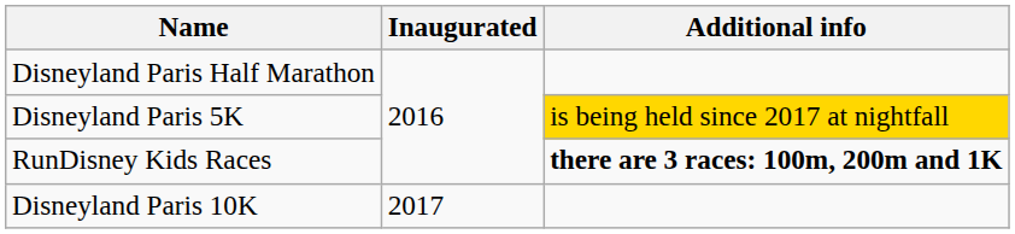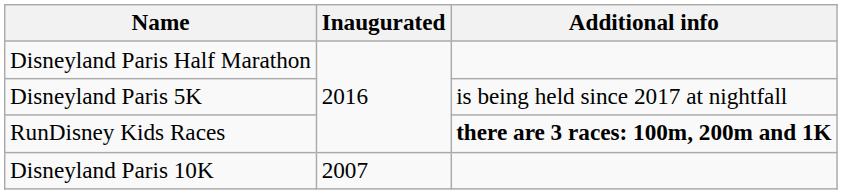 <table class="wikitable">
 <tr>
 <th>Name</th>
 <th>Inaugurated</th>
 <th>Additional info</th>
 </tr>
 <tr>
 <td>Disneyland Paris Half Marathon</td>
 <td rowspan=3>2016</td>
 <td></td>
 </tr>
 <tr>
 <td>Disneyland Paris 5K</td>
-<td style="background: gold;">is being held since 2017 at nightfall</td>
+<td>is being held since 2017 at nightfall</td>
 </tr>
 <tr>
 <td>RunDisney Kids Races</td>
 <td><strong>there are 3 races: 100m, 200m and 1K</strong></td>
 </tr>
 <tr>
 <td>Disneyland Paris 10K</td>
-<td>2017</td>
+<td>2007</td>
 </tr>
 </table>
